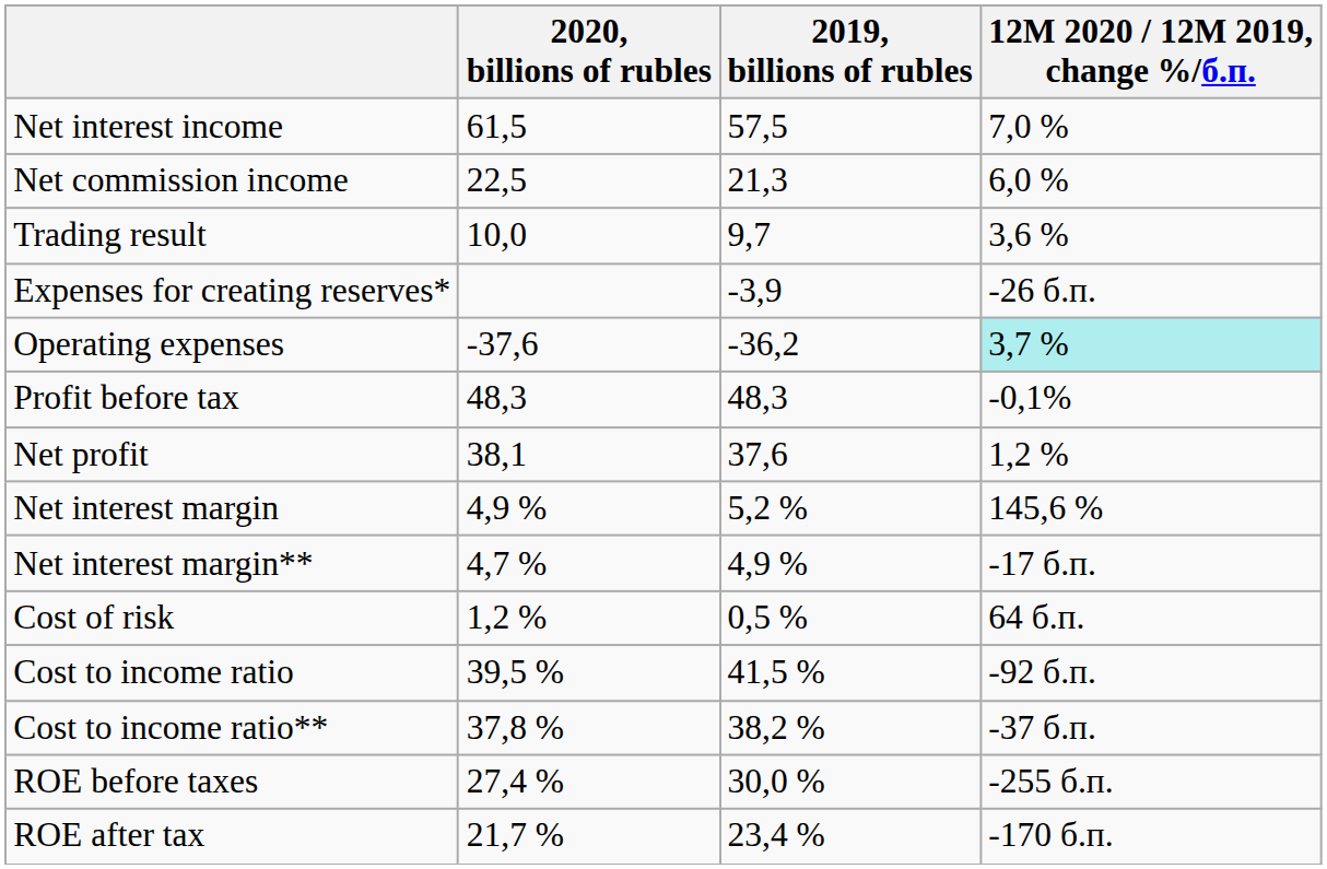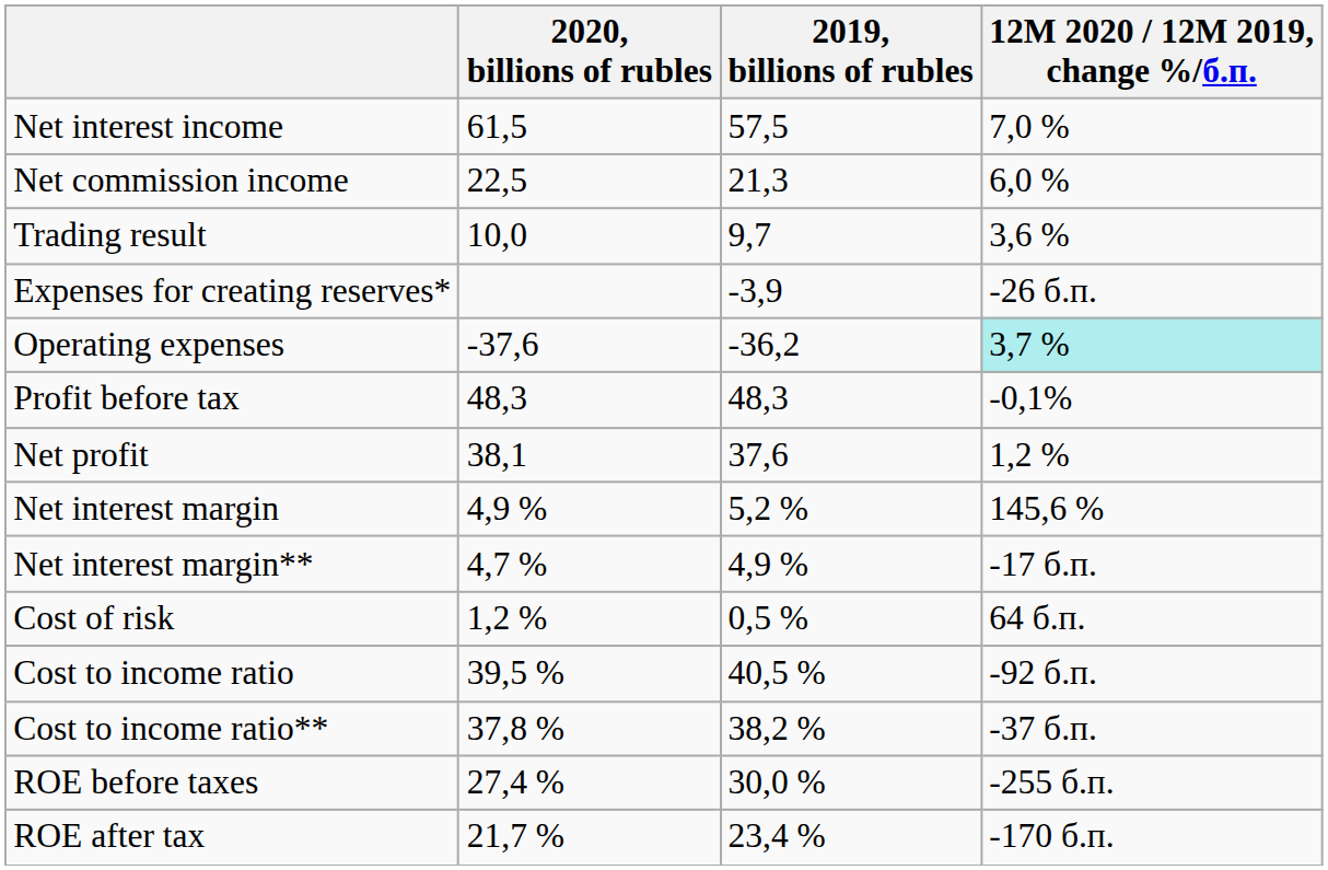 <table class="wikitable">
 <tr>
 <th></th>
 <th>2020,<br>billions of rubles</th>
 <th>2019,<br>billions of rubles</th>
 <th>12M 2020 / 12M 2019,<br>change %/<a href='#'>б.п.</a></th>
 </tr>
 <tr>
 <td>Net interest income</td>
 <td>61,5</td>
 <td>57,5</td>
 <td>7,0 %</td>
 </tr>
 <tr>
 <td>Net commission income</td>
 <td>22,5</td>
 <td>21,3</td>
 <td>6,0 %</td>
 </tr>
 <tr>
 <td>Trading result</td>
 <td>10,0</td>
 <td>9,7</td>
 <td>3,6 %</td>
 </tr>
 <tr>
 <td>Expenses for creating reserves*</td>
 <td></td>
 <td>-3,9</td>
 <td>-26 б.п.</td>
 </tr>
 <tr>
 <td>Operating expenses</td>
 <td>-37,6</td>
 <td>-36,2</td>
 <td style="background: paleturquoise;">3,7 %</td>
 </tr>
 <tr>
 <td>Profit before tax</td>
 <td>48,3</td>
 <td>48,3</td>
 <td>-0,1%</td>
 </tr>
 <tr>
 <td>Net profit</td>
 <td>38,1</td>
 <td>37,6</td>
 <td>1,2 %</td>
 </tr>
 <tr>
 <td>Net interest margin</td>
 <td>4,9 %</td>
 <td>5,2 %</td>
 <td>145,6 %</td>
 </tr>
 <tr>
 <td>Net interest margin**</td>
 <td>4,7 %</td>
 <td>4,9 %</td>
 <td>-17 б.п.</td>
 </tr>
 <tr>
 <td>Cost of risk</td>
 <td>1,2 %</td>
 <td>0,5 %</td>
 <td>64 б.п.</td>
 </tr>
 <tr>
 <td>Cost to income ratio</td>
 <td>39,5 %</td>
-<td>41,5 %</td>
+<td>40,5 %</td>
 <td>-92 б.п.</td>
 </tr>
 <tr>
 <td>Cost to income ratio**</td>
 <td>37,8 %</td>
 <td>38,2 %</td>
 <td>-37 б.п.</td>
 </tr>
 <tr>
 <td>ROE before taxes</td>
 <td>27,4 %</td>
 <td>30,0 %</td>
 <td>-255 б.п.</td>
 </tr>
 <tr>
 <td>ROE after tax</td>
 <td>21,7 %</td>
 <td>23,4 %</td>
 <td>-170 б.п.</td>
 </tr>
 </table>
